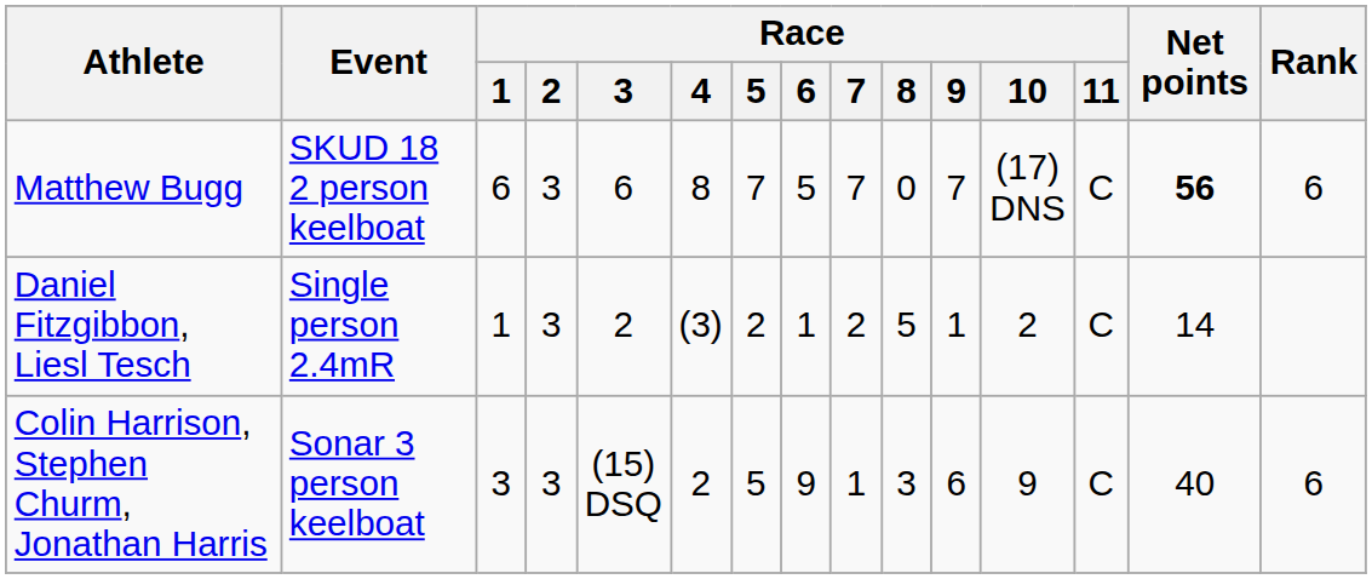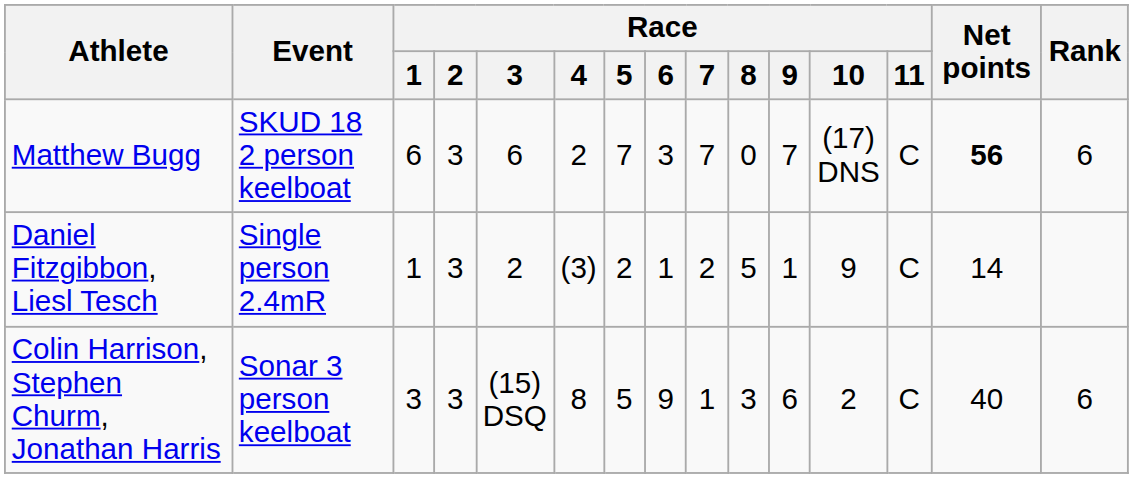 <table class=wikitable>
 <tr>
 <th rowspan="2">Athlete</th>
 <th rowspan="2">Event</th>
 <th colspan="11">Race</th>
 <th rowspan="2">Net points</th>
 <th rowspan="2">Rank</th>
 </tr>
 <tr>
 <th width="15">1</th>
 <th width="15">2</th>
 <th width="15">3</th>
 <th width="15">4</th>
 <th width="15">5</th>
 <th width="15">6</th>
 <th width="15">7</th>
 <th width="15">8</th>
 <th width="15">9</th>
 <th width="15">10</th>
 <th width="15">11</th>
 </tr>
 <tr>
 <td><a href='#'>Matthew Bugg</a></td>
 <td><a href='#'>SKUD 18 2 person keelboat</a></td>
 <td align="center">6</td>
 <td align="center">3</td>
 <td align="center">6</td>
-<td align="center">8</td>
+<td align="center">2</td>
 <td align="center">7</td>
-<td align="center">5</td>
+<td align="center">3</td>
 <td align="center">7</td>
 <td align="center">0</td>
 <td align="center">7</td>
 <td align="center">(17)<br>DNS</td>
 <td align="center">C</td>
 <td align="center"><strong>56</strong></td>
 <td align="center">6</td>
 </tr>
 <tr>
 <td><a href='#'>Daniel Fitzgibbon</a>, <a href='#'>Liesl Tesch</a></td>
 <td><a href='#'>Single person 2.4mR</a></td>
 <td align="center">1</td>
 <td align="center">3</td>
 <td align="center">2</td>
 <td align="center">(3)</td>
 <td align="center">2</td>
 <td align="center">1</td>
 <td align="center">2</td>
 <td align="center">5</td>
 <td align="center">1</td>
-<td align="center">2</td>
+<td align="center">9</td>
 <td align="center">C</td>
 <td align="center">14</td>
 <td align="center"></td>
 </tr>
 <tr>
 <td><a href='#'>Colin Harrison</a>, <a href='#'>Stephen Churm</a>, <a href='#'>Jonathan Harris</a></td>
 <td><a href='#'>Sonar 3 person keelboat</a></td>
 <td align="center">3</td>
 <td align="center">3</td>
 <td align="center">(15)<br>DSQ</td>
-<td align="center">2</td>
+<td align="center">8</td>
 <td align="center">5</td>
 <td align="center">9</td>
 <td align="center">1</td>
 <td align="center">3</td>
 <td align="center">6</td>
-<td align="center">9</td>
+<td align="center">2</td>
 <td align="center">C</td>
 <td align="center">40</td>
 <td align="center">6</td>
 </tr>
 </table>
